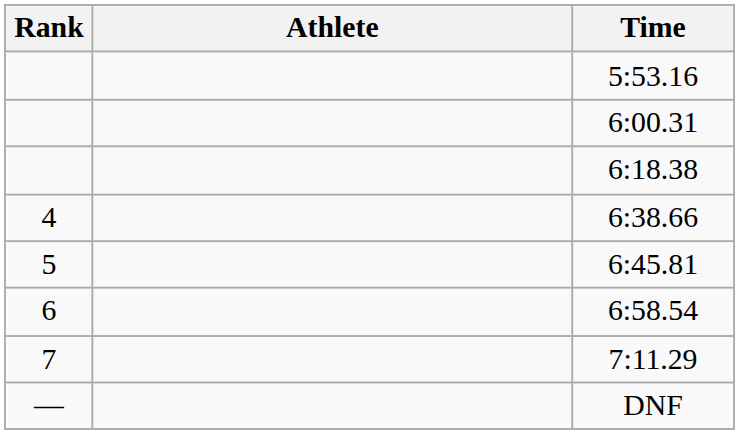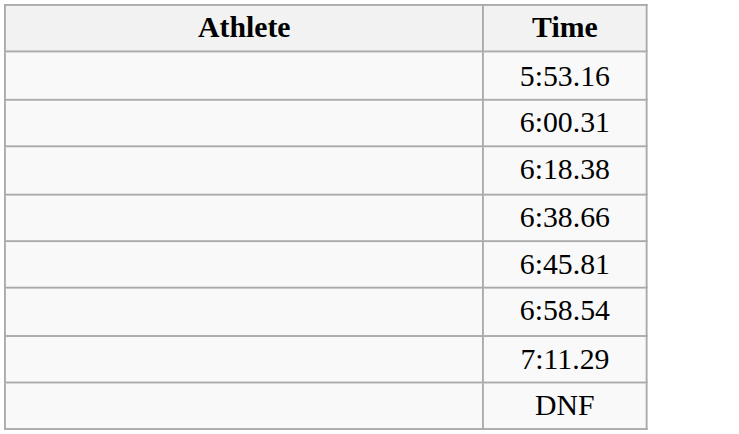 <table class=wikitable style="text-align:center">
 <tr>
-<th width=40>Rank</th>
 <th width=250>Athlete</th>
 <th width=80>Time</th>
 </tr>
 <tr>
-<td></td>
 <td align=left></td>
 <td>5:53.16</td>
 </tr>
 <tr>
-<td></td>
 <td align=left></td>
 <td>6:00.31</td>
 </tr>
 <tr>
-<td></td>
 <td align=left></td>
 <td>6:18.38</td>
 </tr>
 <tr>
-<td>4</td>
 <td align=left></td>
 <td>6:38.66</td>
 </tr>
 <tr>
-<td>5</td>
 <td align=left></td>
 <td>6:45.81</td>
 </tr>
 <tr>
-<td>6</td>
 <td align=left></td>
 <td>6:58.54</td>
 </tr>
 <tr>
-<td>7</td>
 <td align=left></td>
 <td>7:11.29</td>
 </tr>
 <tr>
-<td>—</td>
 <td align=left></td>
 <td>DNF</td>
 </tr>
 </table>
